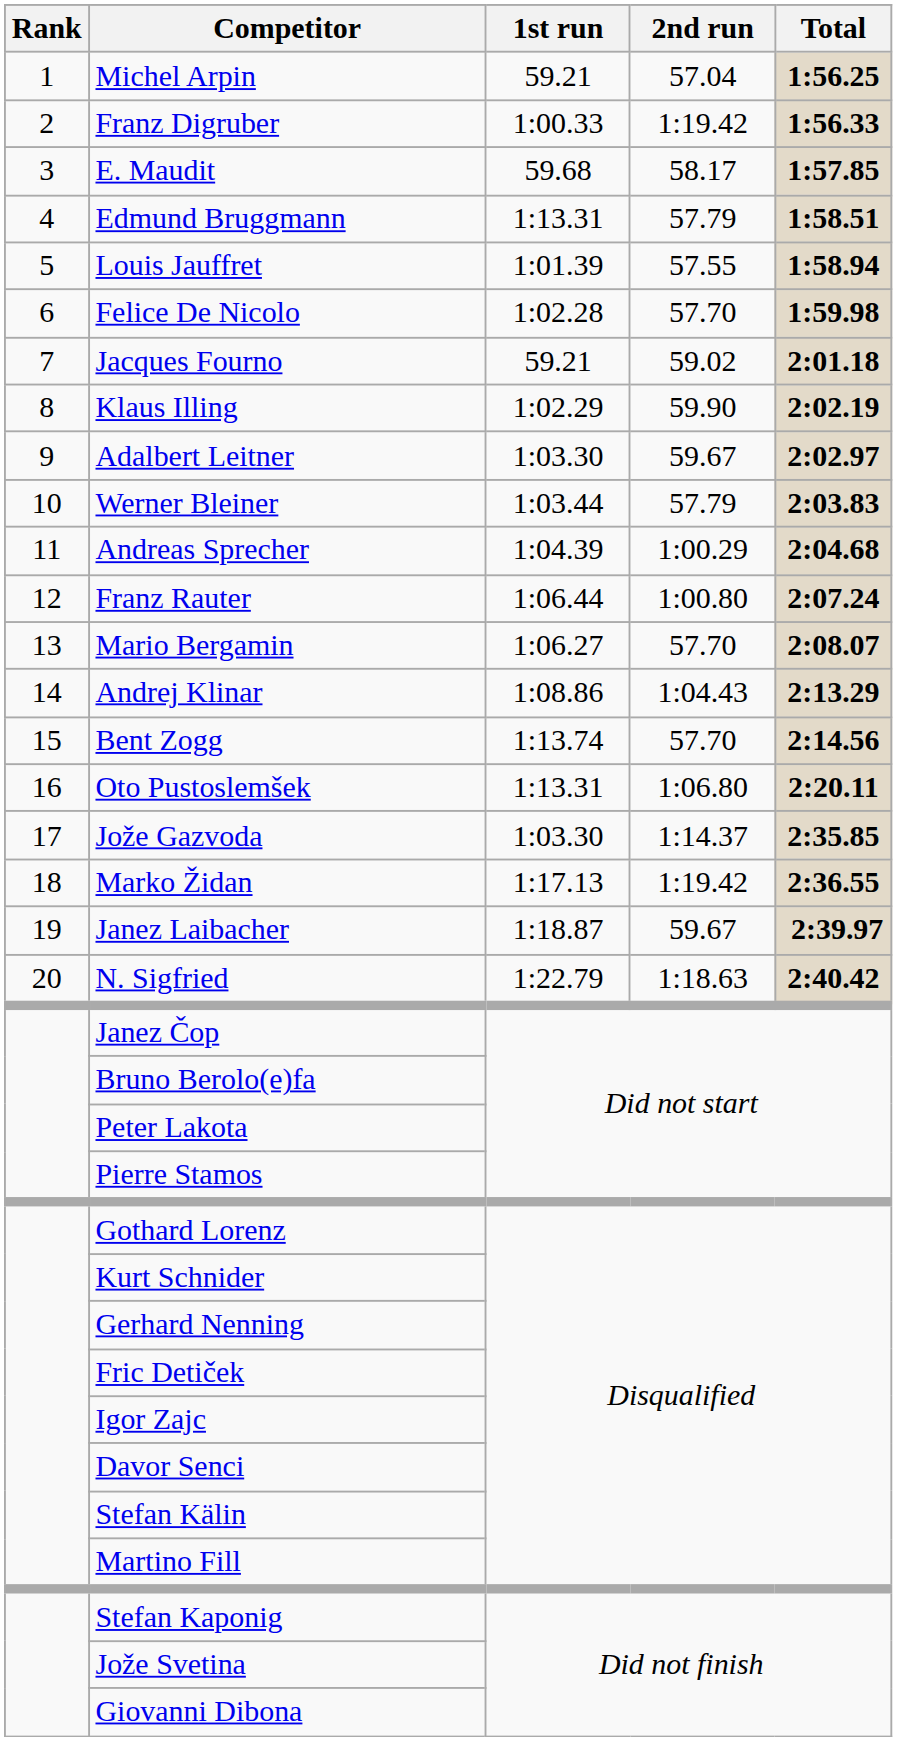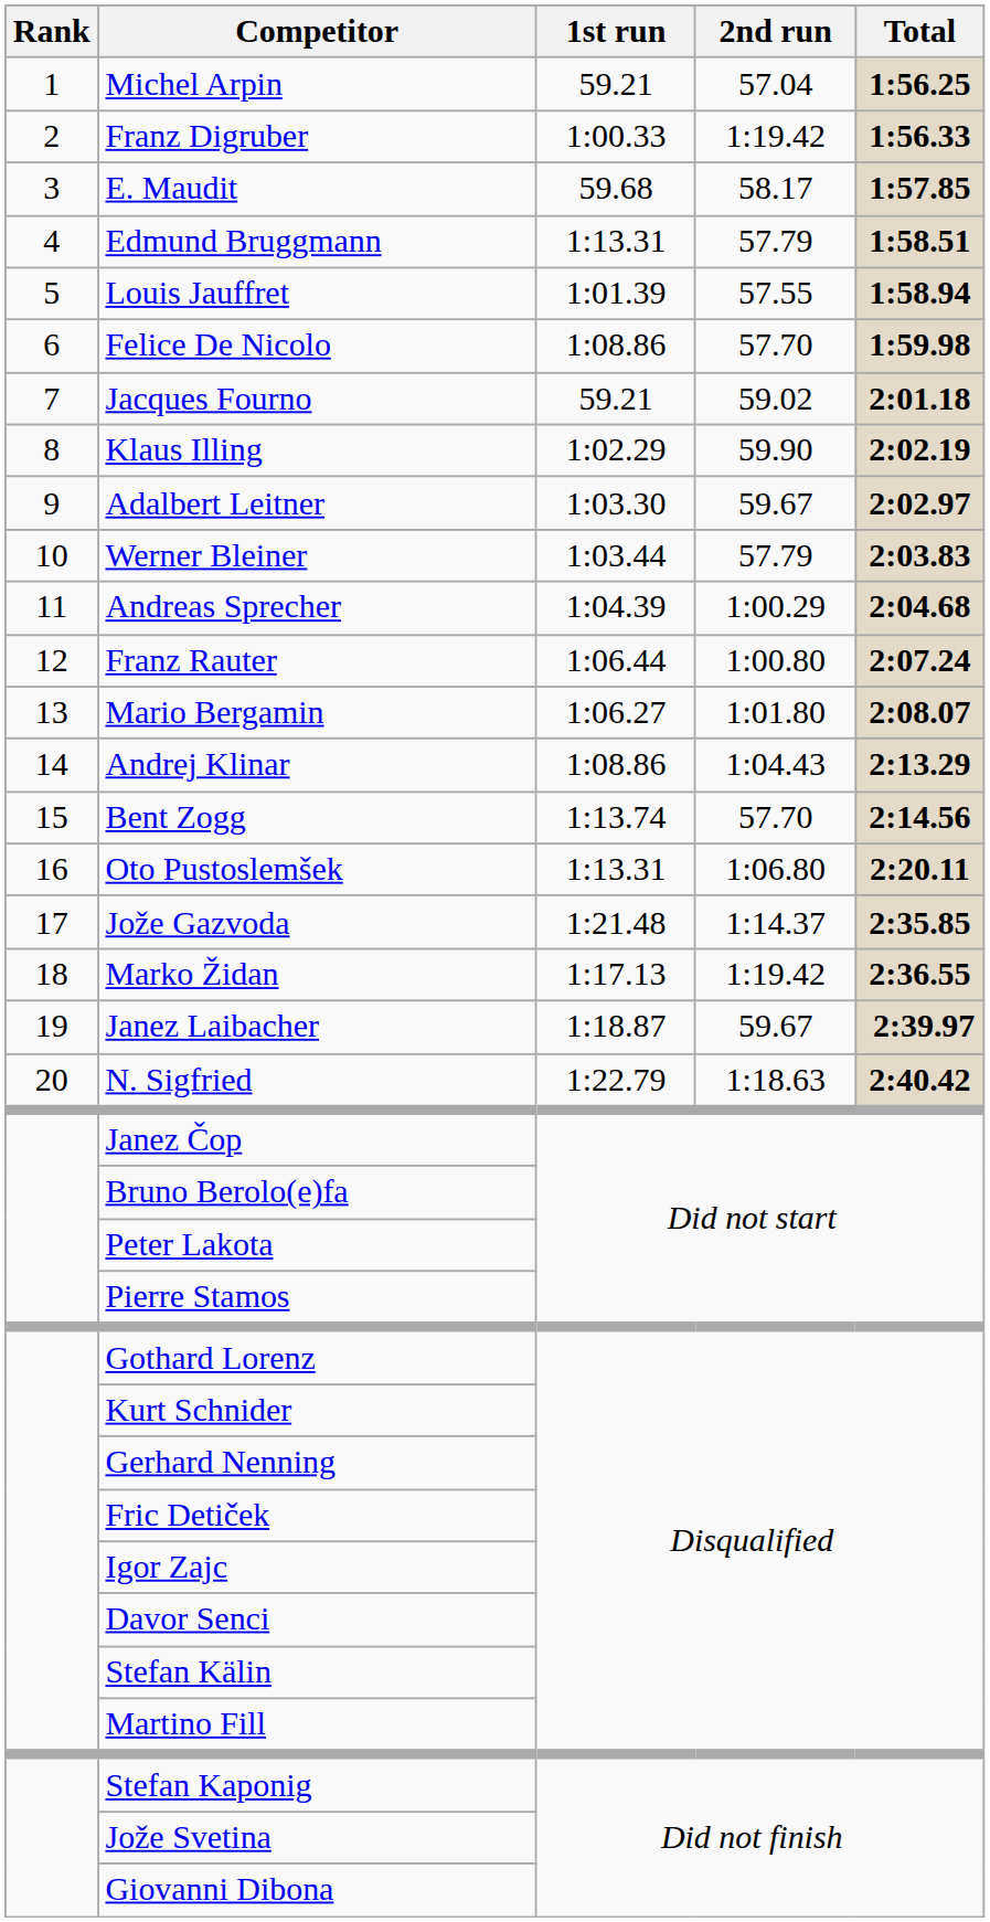 <table class="wikitable">
 <tr>
 <th width=15>Rank</th>
 <th width=205>Competitor</th>
 <th width=70 align=center>1st run</th>
 <th width=70>2nd run</th>
 <th width=55>Total</th>
 </tr>
 <tr>
 <td align=center>1</td>
 <td> <a href='#'>Michel Arpin</a></td>
 <td align=center>59.21</td>
 <td align=center>57.04</td>
 <td align=center bgcolor=#E3DAC9><strong>1:56.25</strong></td>
 </tr>
 <tr>
 <td align=center>2</td>
 <td> <a href='#'>Franz Digruber</a></td>
 <td align=center>1:00.33</td>
 <td align=center>1:19.42</td>
 <td align=center bgcolor=#E3DAC9><strong>1:56.33</strong></td>
 </tr>
 <tr>
 <td align=center>3</td>
 <td> <a href='#'>E. Maudit</a></td>
 <td align=center>59.68</td>
 <td align=center>58.17</td>
 <td align=center bgcolor=#E3DAC9><strong>1:57.85</strong></td>
 </tr>
 <tr>
 <td align=center>4</td>
 <td> <a href='#'>Edmund Bruggmann</a></td>
 <td align=center>1:13.31</td>
 <td align=center>57.79</td>
 <td align=center bgcolor=#E3DAC9><strong>1:58.51</strong></td>
 </tr>
 <tr>
 <td align=center>5</td>
 <td> <a href='#'>Louis Jauffret</a></td>
 <td align=center>1:01.39</td>
 <td align=center>57.55</td>
 <td align=center bgcolor=#E3DAC9><strong>1:58.94</strong></td>
 </tr>
 <tr>
 <td align=center>6</td>
 <td> <a href='#'>Felice De Nicolo</a></td>
-<td align=center>1:02.28</td>
+<td align=center>1:08.86</td>
 <td align=center>57.70</td>
 <td align=center bgcolor=#E3DAC9><strong>1:59.98</strong></td>
 </tr>
 <tr>
 <td align=center>7</td>
 <td> <a href='#'>Jacques Fourno</a></td>
 <td align=center>59.21</td>
 <td align=center>59.02</td>
 <td align=center bgcolor=#E3DAC9><strong>2:01.18</strong></td>
 </tr>
 <tr>
 <td align=center>8</td>
 <td> <a href='#'>Klaus Illing</a></td>
 <td align=center>1:02.29</td>
 <td align=center>59.90</td>
 <td align=center bgcolor=#E3DAC9><strong>2:02.19</strong></td>
 </tr>
 <tr>
 <td align=center>9</td>
 <td> <a href='#'>Adalbert Leitner</a></td>
 <td align=center>1:03.30</td>
 <td align=center>59.67</td>
 <td align=center bgcolor=#E3DAC9><strong>2:02.97</strong></td>
 </tr>
 <tr>
 <td align=center>10</td>
 <td> <a href='#'>Werner Bleiner</a></td>
 <td align=center>1:03.44</td>
 <td align=center>57.79</td>
 <td align=center bgcolor=#E3DAC9><strong>2:03.83</strong></td>
 </tr>
 <tr>
 <td align=center>11</td>
 <td> <a href='#'>Andreas Sprecher</a></td>
 <td align=center>1:04.39</td>
 <td align=center>1:00.29</td>
 <td align=center bgcolor=#E3DAC9><strong>2:04.68</strong></td>
 </tr>
 <tr>
 <td align=center>12</td>
 <td> <a href='#'>Franz Rauter</a></td>
 <td align=center>1:06.44</td>
 <td align=center>1:00.80</td>
 <td align=center bgcolor=#E3DAC9><strong>2:07.24</strong></td>
 </tr>
 <tr>
 <td align=center>13</td>
 <td> <a href='#'>Mario Bergamin</a></td>
 <td align=center>1:06.27</td>
-<td align=center>57.70</td>
+<td align=center>1:01.80</td>
 <td align=center bgcolor=#E3DAC9><strong>2:08.07</strong></td>
 </tr>
 <tr>
 <td align=center>14</td>
 <td> <a href='#'>Andrej Klinar</a></td>
 <td align=center>1:08.86</td>
 <td align=center>1:04.43</td>
 <td align=center bgcolor=#E3DAC9><strong>2:13.29</strong></td>
 </tr>
 <tr>
 <td align=center>15</td>
 <td> <a href='#'>Bent Zogg</a></td>
 <td align=center>1:13.74</td>
 <td align=center>57.70</td>
 <td align=center bgcolor=#E3DAC9><strong>2:14.56</strong></td>
 </tr>
 <tr>
 <td align=center>16</td>
 <td> <a href='#'>Oto Pustoslemšek</a></td>
 <td align=center>1:13.31</td>
 <td align=center>1:06.80</td>
 <td align=center bgcolor=#E3DAC9><strong>2:20.11</strong></td>
 </tr>
 <tr>
 <td align=center>17</td>
 <td> <a href='#'>Jože Gazvoda</a></td>
-<td align=center>1:03.30</td>
+<td align=center>1:21.48</td>
 <td align=center>1:14.37</td>
 <td align=center bgcolor=#E3DAC9><strong>2:35.85</strong></td>
 </tr>
 <tr>
 <td align=center>18</td>
 <td> <a href='#'>Marko Židan</a></td>
 <td align=center>1:17.13</td>
 <td align=center>1:19.42</td>
 <td align=center bgcolor=#E3DAC9><strong>2:36.55</strong></td>
 </tr>
 <tr>
 <td align=center>19</td>
 <td> <a href='#'>Janez Laibacher</a></td>
 <td align=center>1:18.87</td>
 <td align=center>59.67</td>
 <td align=center bgcolor=#E3DAC9> <strong>2:39.97</strong></td>
 </tr>
 <tr>
 <td align=center>20</td>
 <td> <a href='#'>N. Sigfried</a></td>
 <td align=center>1:22.79</td>
 <td align=center>1:18.63</td>
 <td align=center bgcolor=#E3DAC9><strong>2:40.42</strong></td>
 </tr>
 <tr>
 <td rowspan=4 style="border-top-width:5px"></td>
 <td style="border-top-width:5px"> <a href='#'>Janez Čop</a></td>
 <td style="border-top-width:5px" align=center colspan=3 rowspan=4><em>Did not start</em>  	 </td>
 </tr>
 <tr>
 <td> <a href='#'>Bruno Berolo(e)fa</a>  	  	  	 </td>
 </tr>
 <tr>
 <td> <a href='#'>Peter Lakota</a>  	  	  	  	 </td>
 </tr>
 <tr>
 <td> <a href='#'>Pierre Stamos</a>  	  	  	  	 </td>
 </tr>
 <tr>
 <td rowspan=8 style="border-top-width:5px"></td>
 <td style="border-top-width:5px"> <a href='#'>Gothard Lorenz</a></td>
 <td align=center colspan=3 rowspan=8 style="border-top-width:5px"><em>Disqualified</em>  	 </td>
 </tr>
 <tr>
 <td> <a href='#'>Kurt Schnider</a>  </td>
 </tr>
 <tr>
 <td> <a href='#'>Gerhard Nenning</a>  	 	  	 </td>
 </tr>
 <tr>
 <td> <a href='#'>Fric Detiček</a>   	 </td>
 </tr>
 <tr>
 <td> <a href='#'>Igor Zajc</a>  	  	 </td>
 </tr>
 <tr>
 <td> <a href='#'>Davor Senci</a> 	  	 </td>
 </tr>
 <tr>
 <td> <a href='#'>Stefan Kälin</a>		  	 </td>
 </tr>
 <tr>
 <td> <a href='#'>Martino Fill</a></td>
 </tr>
 <tr>
 <td rowspan=3 style="border-top-width:5px"></td>
 <td style="border-top-width:5px"> <a href='#'>Stefan Kaponig</a></td>
 <td style="border-top-width:5px" align=center colspan=3 rowspan=3><em>Did not finish</em>   	 </td>
 </tr>
 <tr>
 <td> <a href='#'>Jože Svetina</a>   	 </td>
 </tr>
 <tr>
 <td> <a href='#'>Giovanni Dibona</a></td>
 </tr>
 </table>
